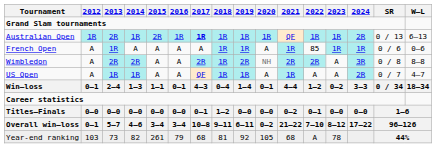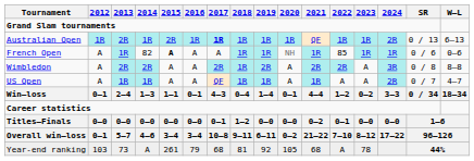 <table class=wikitable style=text-align:center;font-size:97%>
 <tr>
 <th>Tournament</th>
 <th><a href='#'>2012</a></th>
 <th><a href='#'>2013</a></th>
 <th><a href='#'>2014</a></th>
 <th><a href='#'>2015</a></th>
 <th><a href='#'>2016</a></th>
 <th><a href='#'>2017</a></th>
 <th><a href='#'>2018</a></th>
 <th><a href='#'>2019</a></th>
 <th><a href='#'>2020</a></th>
 <th><a href='#'>2021</a></th>
 <th><a href='#'>2022</a></th>
 <th><a href='#'>2023</a></th>
 <th><a href='#'>2024</a></th>
 <th>SR</th>
 <th>W–L</th>
 </tr>
 <tr>
 <td colspan="15" style="text-align:left"><strong>Grand Slam tournaments</strong></td>
 </tr>
 <tr>
 <td style="text-align:left"><a href='#'>Australian Open</a></td>
 <td style="background:#afeeee"><a href='#'>1R</a></td>
 <td style="background:#afeeee"><a href='#'>2R</a></td>
 <td style="background:#afeeee"><a href='#'>1R</a></td>
 <td style="background:#afeeee"><a href='#'>2R</a></td>
 <td style="background:#afeeee"><a href='#'>1R</a></td>
 <td style="background:#afeeee"><strong><a href='#'>1R</a></strong></td>
 <td style="background:#afeeee"><a href='#'>1R</a></td>
 <td style="background:#afeeee"><a href='#'>1R</a></td>
 <td style="background:#afeeee"><a href='#'>1R</a></td>
 <td style="background:#ffebcd"><a href='#'>QF</a></td>
 <td style="background:#afeeee"><a href='#'>1R</a></td>
 <td style="background:#afeeee"><a href='#'>1R</a></td>
 <td style="background:#afeeee"><a href='#'>2R</a></td>
 <td>0 / 13</td>
 <td>6–13</td>
 </tr>
 <tr>
 <td style="text-align:left"><a href='#'>French Open</a></td>
 <td>A</td>
 <td style="background:#afeeee"><a href='#'>1R</a></td>
-<td>A</td>
-<td>A</td>
+<td>82</td>
+<td><strong>A</strong></td>
 <td>A</td>
 <td>A</td>
 <td style="background:#afeeee"><a href='#'>1R</a></td>
 <td style="background:#afeeee"><a href='#'>1R</a></td>
-<td>A</td>
+<td style=color:#767676>NH</td>
 <td style="background:#afeeee"><a href='#'>1R</a></td>
 <td>85</td>
 <td style="background:#afeeee"><a href='#'>1R</a></td>
 <td style="background:#afeeee"><a href='#'>1R</a></td>
 <td>0 / 6</td>
 <td>0–6</td>
 </tr>
 <tr>
 <td style="text-align:left"><a href='#'>Wimbledon</a></td>
 <td>A</td>
 <td style="background:#afeeee"><a href='#'>2R</a></td>
 <td style="background:#afeeee"><a href='#'>2R</a></td>
 <td>A</td>
 <td>A</td>
 <td style="background:#afeeee"><a href='#'>2R</a></td>
 <td style="background:#afeeee"><a href='#'>1R</a></td>
 <td style="background:#afeeee"><a href='#'>2R</a></td>
-<td style=color:#767676>NH</td>
+<td>A</td>
 <td style="background:#afeeee"><a href='#'>2R</a></td>
 <td style="background:#afeeee"><a href='#'>2R</a></td>
 <td>A</td>
 <td style="background:#afeeee"><a href='#'>3R</a></td>
 <td>0 / 8</td>
 <td>8–8</td>
 </tr>
 <tr>
 <td style="text-align:left"><a href='#'>US Open</a></td>
 <td>A</td>
 <td style="background:#afeeee"><a href='#'>1R</a></td>
 <td style="background:#afeeee"><a href='#'>1R</a></td>
 <td>A</td>
 <td>A</td>
 <td style="background:#ffebcd"><a href='#'>QF</a></td>
 <td style="background:#afeeee"><a href='#'>1R</a></td>
 <td style="background:#afeeee"><a href='#'>1R</a></td>
 <td>A</td>
 <td style="background:#afeeee"><a href='#'>1R</a></td>
 <td>A</td>
 <td>A</td>
 <td style="background:#afeeee"><a href='#'>2R</a></td>
 <td>0 / 7</td>
 <td>4–7</td>
 </tr>
 <tr>
 <th style=text-align:left>Win–loss</th>
 <th>0–1</th>
 <th>2–4</th>
 <th>1–3</th>
 <th>1–1</th>
 <th>0–1</th>
 <th>4–3</th>
 <th>0–4</th>
 <th>1–4</th>
 <th>0–1</th>
 <th>4–4</th>
 <th>1–2</th>
 <th>0–2</th>
 <th>3–3</th>
 <th>0 / 34</th>
 <th>18–34</th>
 </tr>
 <tr>
 <td colspan="15" style="text-align:left"><strong>Career statistics</strong></td>
 </tr>
 <tr>
 <th style=text-align:left>Titles–Finals</th>
 <th>0–0</th>
 <th>0–0</th>
 <th>0–0</th>
 <th>0–0</th>
 <th>0–0</th>
 <th>0–1</th>
 <th>1–2</th>
 <th>0–0</th>
 <th>0–0</th>
 <th>0–2</th>
 <th>0–1</th>
 <th>0–0</th>
 <th>0–0</th>
 <th colspan="2">1–6</th>
 </tr>
 <tr>
 <th style=text-align:left>Overall win–loss</th>
 <th>0–1</th>
 <th>5–7</th>
 <th>4–6</th>
 <th>3–4</th>
 <th>3–4</th>
 <th>10–8</th>
 <th>9–11</th>
 <th>6–11</th>
 <th>0–2</th>
 <th>21–22</th>
 <th>7–10</th>
 <th>8–12</th>
 <th>17–22</th>
 <th colspan="2">96–126</th>
 </tr>
 <tr style="background:#efefef">
 <td style=text-align:left>Year-end ranking</td>
 <td>103</td>
 <td>73</td>
-<td>82</td>
+<td>A</td>
 <td>261</td>
 <td>79</td>
 <td>68</td>
 <td>81</td>
 <td>92</td>
 <td>105</td>
 <td>68</td>
 <td>A</td>
 <td>78</td>
 <td></td>
 <th colspan="2">44%</th>
 </tr>
 </table>
